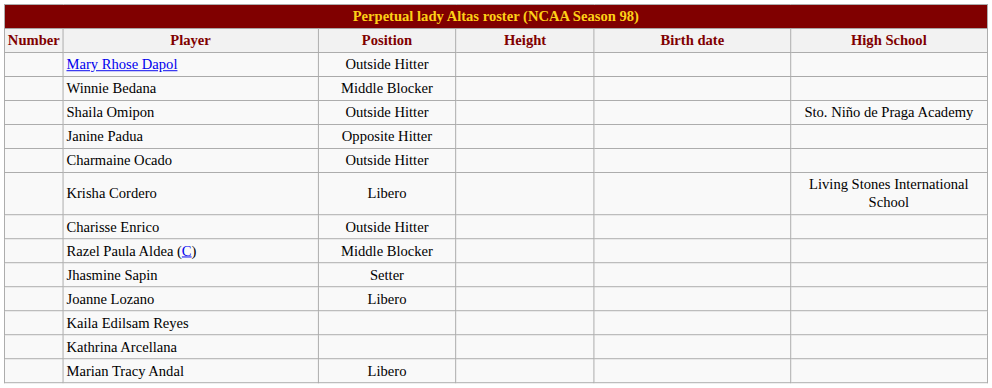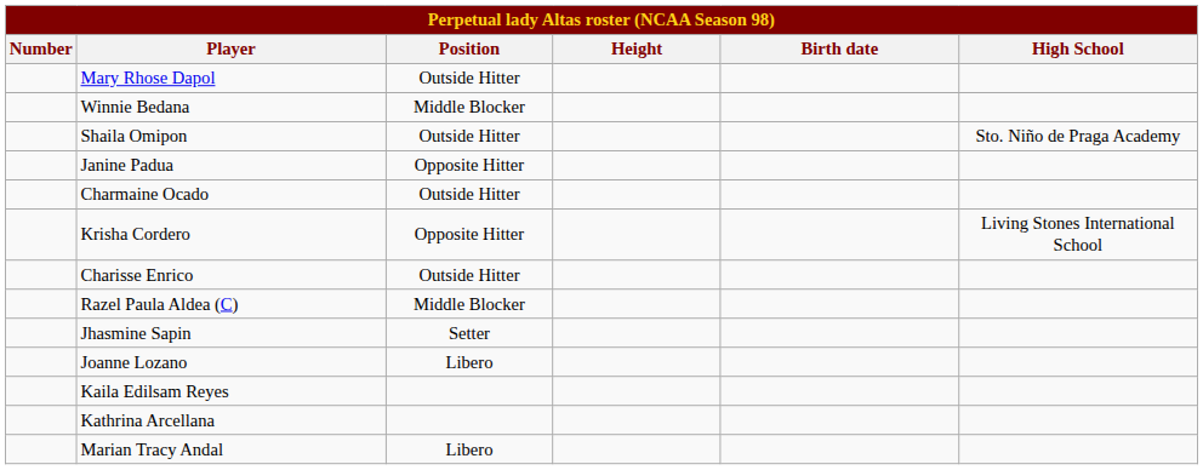 <table class="wikitable sortable" style="font-size:95%; text-align:left;">
 <tr>
 <th colspan="7" style= "background:#800000; color:#fdd017; text-align: center"><strong>Perpetual lady Altas roster (NCAA Season 98)</strong></th>
 </tr>
 <tr style="background:#FFFFFF; color:#800000">
 <th style= "align=center; width:1em;">Number</th>
 <th style= "align=center;width:17em;">Player</th>
 <th style= "align=center; width:9em;">Position</th>
 <th style= "align=center; width:9em;">Height</th>
 <th style= "align=center; width:13em;">Birth date</th>
 <th style= "align=center; width:13em;">High School</th>
 </tr>
 <tr align=center>
 <td></td>
 <td align=left><a href='#'>Mary Rhose Dapol</a></td>
 <td>Outside Hitter</td>
 <td></td>
 <td></td>
 <td></td>
 </tr>
 <tr align=center|>
 </tr>
 <tr align=center>
 <td></td>
 <td align=left>Winnie Bedana</td>
 <td>Middle Blocker</td>
 <td></td>
 <td></td>
 <td></td>
 </tr>
 <tr align=center>
 <td></td>
 <td align=left>Shaila Omipon</td>
 <td>Outside Hitter</td>
 <td></td>
 <td align=right></td>
 <td>Sto. Niño de Praga Academy</td>
 </tr>
 <tr align=center>
 <td></td>
 <td align=left>Janine Padua</td>
 <td>Opposite Hitter</td>
 <td></td>
 <td></td>
 <td></td>
 </tr>
 <tr align=center>
 <td></td>
 <td align=left>Charmaine Ocado</td>
 <td>Outside Hitter</td>
 <td></td>
 <td></td>
 <td></td>
 </tr>
 <tr align=center>
 <td></td>
 <td align=left>Krisha Cordero</td>
-<td>Libero</td>
+<td>Opposite Hitter</td>
 <td></td>
 <td></td>
 <td>Living Stones International School</td>
 </tr>
 <tr align=center>
 <td></td>
 <td align=left>Charisse Enrico</td>
 <td>Outside Hitter</td>
 <td></td>
 <td></td>
 <td></td>
 </tr>
 <tr align=center>
 <td></td>
 <td align=left>Razel Paula Aldea (<a href='#'>C</a>)</td>
 <td>Middle Blocker</td>
 <td></td>
 <td></td>
 <td></td>
 </tr>
 <tr align=center>
 <td></td>
 <td align=left>Jhasmine Sapin</td>
 <td>Setter</td>
 <td></td>
 <td></td>
 <td></td>
 </tr>
 <tr align=center>
 <td></td>
 <td align=left>Joanne Lozano</td>
 <td>Libero</td>
 <td></td>
 <td></td>
 <td></td>
 </tr>
 <tr align=center>
 <td></td>
 <td align=left>Kaila Edilsam Reyes</td>
 <td></td>
 <td></td>
 <td></td>
 <td></td>
 </tr>
 <tr align=center>
 <td></td>
 <td align=left>Kathrina Arcellana</td>
 <td></td>
 <td></td>
 <td></td>
 <td></td>
 </tr>
 <tr align=center>
 <td></td>
 <td align=left>Marian Tracy Andal</td>
 <td>Libero</td>
 <td></td>
 <td></td>
 <td></td>
 </tr>
 </table>
